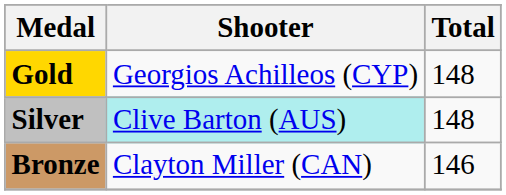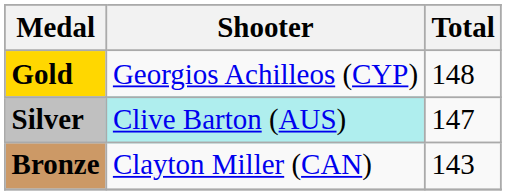 <table class="wikitable">
 <tr>
 <th>Medal</th>
 <th>Shooter</th>
 <th>Total</th>
 </tr>
 <tr>
 <td rowspan="1" bgcolor="gold"><strong>Gold</strong></td>
 <td> <a href='#'>Georgios Achilleos</a> (<a href='#'>CYP</a>)</td>
 <td>148</td>
 </tr>
 <tr>
 <td rowspan="1" bgcolor="silver"><strong>Silver</strong></td>
 <td style="background: paleturquoise;"> <a href='#'>Clive Barton</a> (<a href='#'>AUS</a>)</td>
-<td>148</td>
+<td>147</td>
 </tr>
 <tr>
 <td rowspan="1" bgcolor="cc9966"><strong>Bronze</strong></td>
 <td> <a href='#'>Clayton Miller</a> (<a href='#'>CAN</a>)</td>
-<td>146</td>
+<td>143</td>
 </tr>
 <tr>
 </tr>
 </table>
